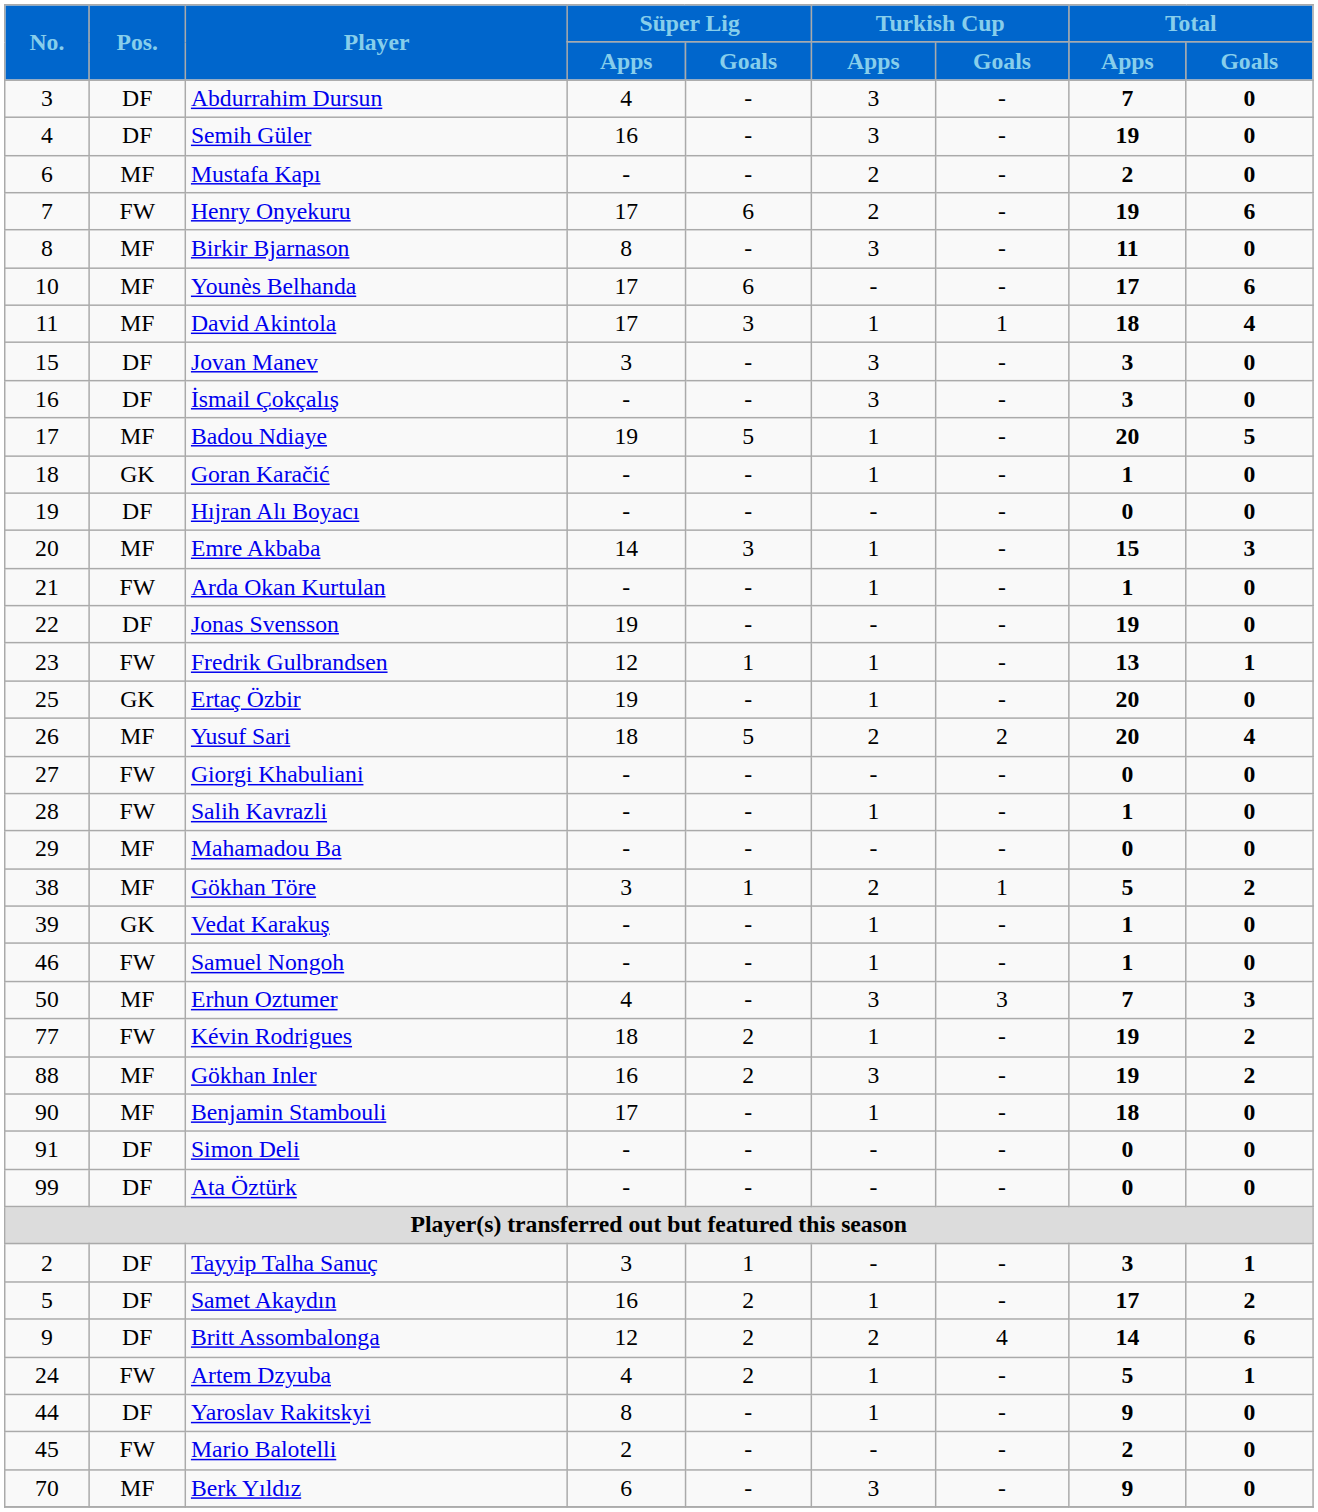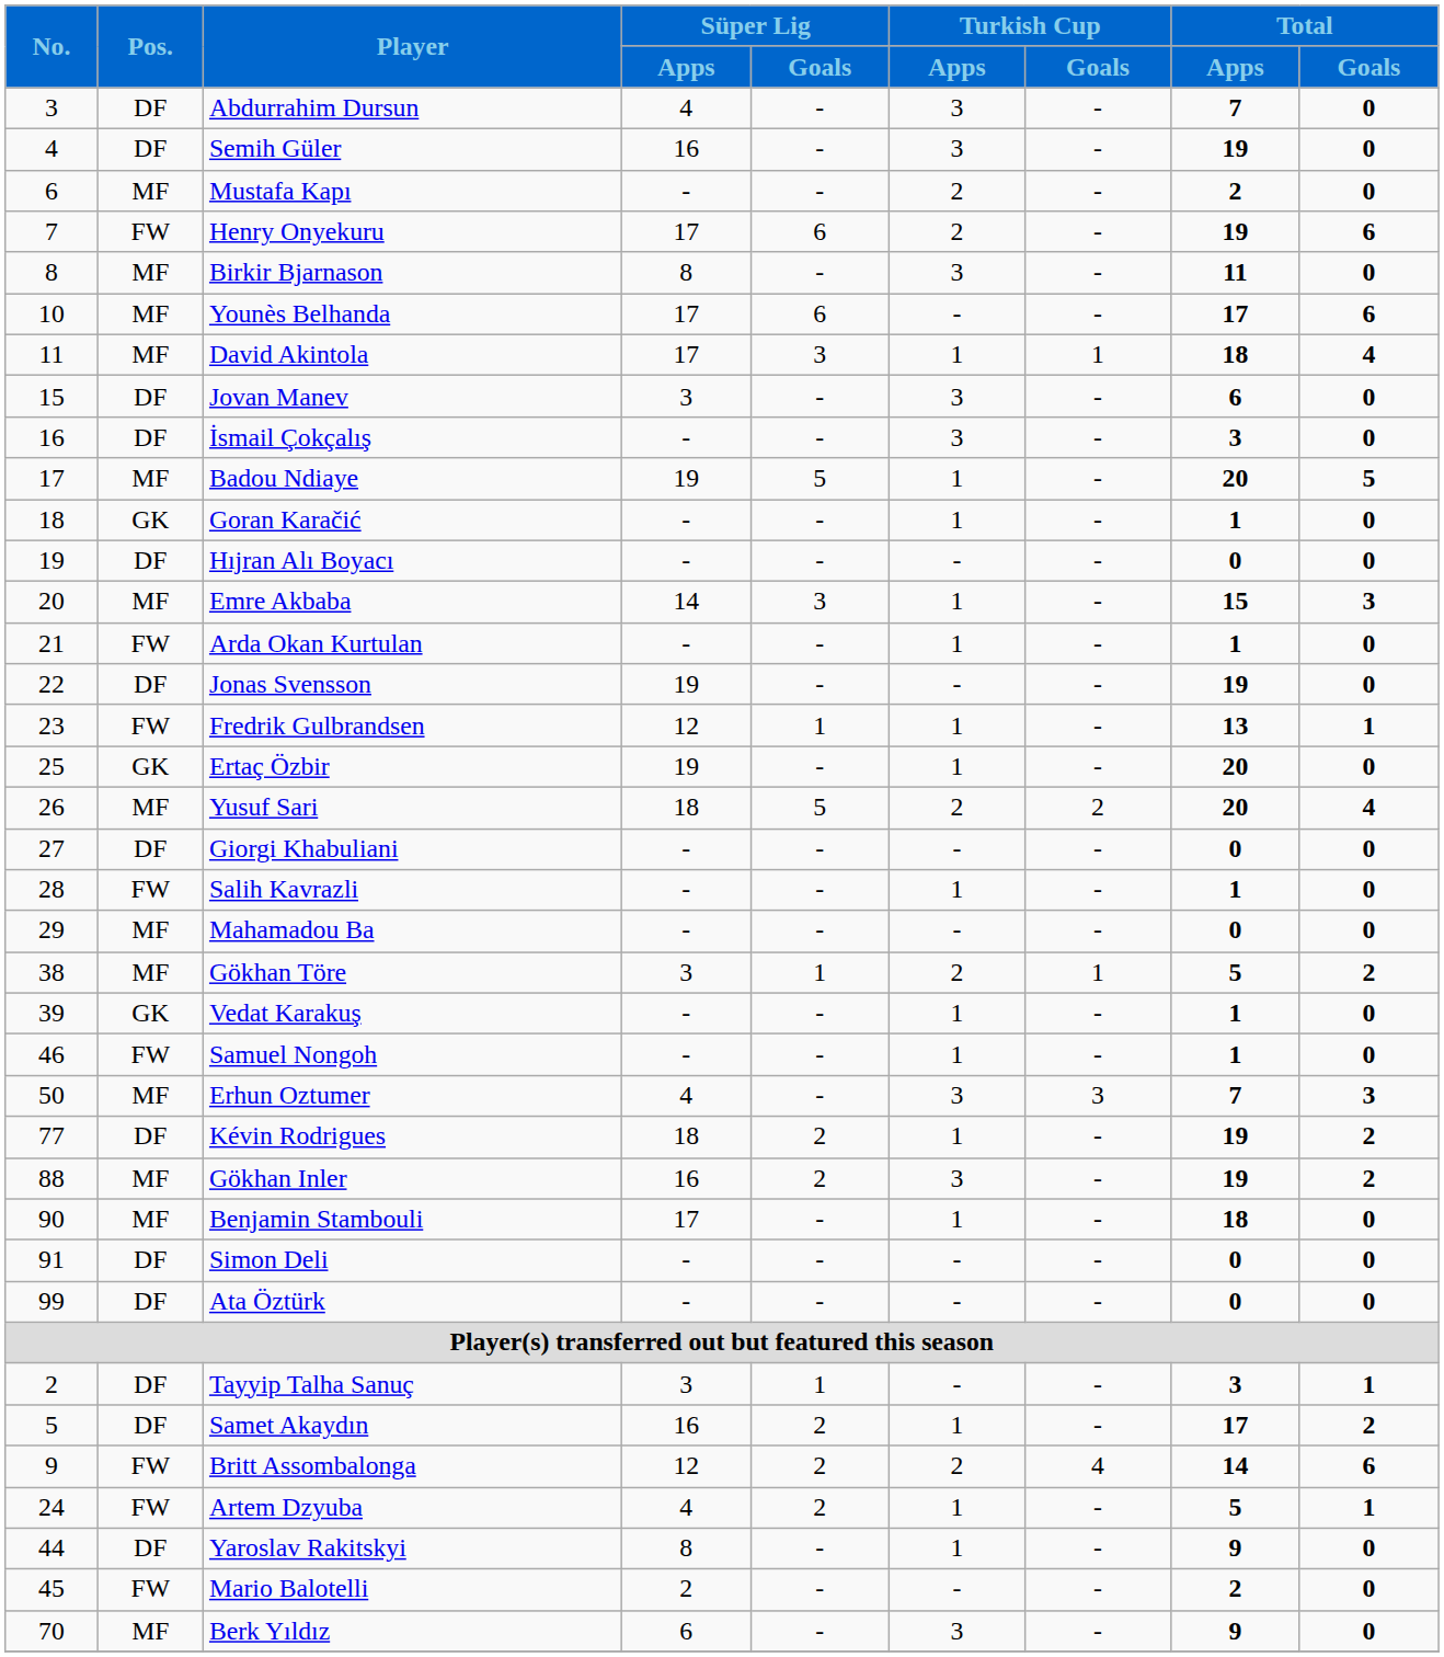 <table class="wikitable sortable" style="text-align:center;width:70%;">
 <tr>
 <th rowspan=2 style=background-color:#0066CC;color:#87CEEB>No.</th>
 <th rowspan=2 style=background-color:#0066CC;color:#87CEEB>Pos.</th>
 <th rowspan=2 style=background-color:#0066CC;color:#87CEEB>Player</th>
 <th colspan=2 style=background:#0066CC;color:#87CEEB>Süper Lig</th>
 <th colspan=2 style=background:#0066CC;color:#87CEEB>Turkish Cup</th>
 <th colspan=2 style=background:#0066CC;color:#87CEEB>Total</th>
 </tr>
 <tr>
 <th style=background-color:#0066CC;color:#87CEEB>Apps</th>
 <th style=background-color:#0066CC;color:#87CEEB>Goals</th>
 <th style=background-color:#0066CC;color:#87CEEB>Apps</th>
 <th style=background-color:#0066CC;color:#87CEEB>Goals</th>
 <th style=background-color:#0066CC;color:#87CEEB>Apps</th>
 <th style=background-color:#0066CC;color:#87CEEB>Goals</th>
 </tr>
 <tr>
 <td>3</td>
 <td>DF</td>
 <td align=left> <a href='#'>Abdurrahim Dursun</a></td>
 <td>4</td>
 <td>-</td>
 <td>3</td>
 <td>-</td>
 <td><strong>7</strong></td>
 <td><strong>0</strong></td>
 </tr>
 <tr>
 <td>4</td>
 <td>DF</td>
 <td align=left> <a href='#'>Semih Güler</a></td>
 <td>16</td>
 <td>-</td>
 <td>3</td>
 <td>-</td>
 <td><strong>19</strong></td>
 <td><strong>0</strong></td>
 </tr>
 <tr>
 <td>6</td>
 <td>MF</td>
 <td align=left> <a href='#'>Mustafa Kapı</a></td>
 <td>-</td>
 <td>-</td>
 <td>2</td>
 <td>-</td>
 <td><strong>2</strong></td>
 <td><strong>0</strong></td>
 </tr>
 <tr>
 <td>7</td>
 <td>FW</td>
 <td align=left> <a href='#'>Henry Onyekuru</a></td>
 <td>17</td>
 <td>6</td>
 <td>2</td>
 <td>-</td>
 <td><strong>19</strong></td>
 <td><strong>6</strong></td>
 </tr>
 <tr>
 <td>8</td>
 <td>MF</td>
 <td align=left> <a href='#'>Birkir Bjarnason</a></td>
 <td>8</td>
 <td>-</td>
 <td>3</td>
 <td>-</td>
 <td><strong>11</strong></td>
 <td><strong>0</strong></td>
 </tr>
 <tr>
 <td>10</td>
 <td>MF</td>
 <td align=left> <a href='#'>Younès Belhanda</a></td>
 <td>17</td>
 <td>6</td>
 <td>-</td>
 <td>-</td>
 <td><strong>17</strong></td>
 <td><strong>6</strong></td>
 </tr>
 <tr>
 <td>11</td>
 <td>MF</td>
 <td align=left> <a href='#'>David Akintola</a></td>
 <td>17</td>
 <td>3</td>
 <td>1</td>
 <td>1</td>
 <td><strong>18</strong></td>
 <td><strong>4</strong></td>
 </tr>
 <tr>
 <td>15</td>
 <td>DF</td>
 <td align=left> <a href='#'>Jovan Manev</a></td>
 <td>3</td>
 <td>-</td>
 <td>3</td>
 <td>-</td>
-<td><strong>3</strong></td>
+<td><strong>6</strong></td>
 <td><strong>0</strong></td>
 </tr>
 <tr>
 <td>16</td>
 <td>DF</td>
 <td align=left> <a href='#'>İsmail Çokçalış</a></td>
 <td>-</td>
 <td>-</td>
 <td>3</td>
 <td>-</td>
 <td><strong>3</strong></td>
 <td><strong>0</strong></td>
 </tr>
 <tr>
 <td>17</td>
 <td>MF</td>
 <td align=left> <a href='#'>Badou Ndiaye</a></td>
 <td>19</td>
 <td>5</td>
 <td>1</td>
 <td>-</td>
 <td><strong>20</strong></td>
 <td><strong>5</strong></td>
 </tr>
 <tr>
 <td>18</td>
 <td>GK</td>
 <td align=left> <a href='#'>Goran Karačić</a></td>
 <td>-</td>
 <td>-</td>
 <td>1</td>
 <td>-</td>
 <td><strong>1</strong></td>
 <td><strong>0</strong></td>
 </tr>
 <tr>
 <td>19</td>
 <td>DF</td>
 <td align=left> <a href='#'>Hıjran Alı Boyacı</a></td>
 <td>-</td>
 <td>-</td>
 <td>-</td>
 <td>-</td>
 <td><strong>0</strong></td>
 <td><strong>0</strong></td>
 </tr>
 <tr>
 <td>20</td>
 <td>MF</td>
 <td align=left> <a href='#'>Emre Akbaba</a></td>
 <td>14</td>
 <td>3</td>
 <td>1</td>
 <td>-</td>
 <td><strong>15</strong></td>
 <td><strong>3</strong></td>
 </tr>
 <tr>
 <td>21</td>
 <td>FW</td>
 <td align=left> <a href='#'>Arda Okan Kurtulan</a></td>
 <td>-</td>
 <td>-</td>
 <td>1</td>
 <td>-</td>
 <td><strong>1</strong></td>
 <td><strong>0</strong></td>
 </tr>
 <tr>
 <td>22</td>
 <td>DF</td>
 <td align=left> <a href='#'>Jonas Svensson</a></td>
 <td>19</td>
 <td>-</td>
 <td>-</td>
 <td>-</td>
 <td><strong>19</strong></td>
 <td><strong>0</strong></td>
 </tr>
 <tr>
 <td>23</td>
 <td>FW</td>
 <td align=left> <a href='#'>Fredrik Gulbrandsen</a></td>
 <td>12</td>
 <td>1</td>
 <td>1</td>
 <td>-</td>
 <td><strong>13</strong></td>
 <td><strong>1</strong></td>
 </tr>
 <tr>
 <td>25</td>
 <td>GK</td>
 <td align=left> <a href='#'>Ertaç Özbir</a></td>
 <td>19</td>
 <td>-</td>
 <td>1</td>
 <td>-</td>
 <td><strong>20</strong></td>
 <td><strong>0</strong></td>
 </tr>
 <tr>
 <td>26</td>
 <td>MF</td>
 <td align=left> <a href='#'>Yusuf Sari</a></td>
 <td>18</td>
 <td>5</td>
 <td>2</td>
 <td>2</td>
 <td><strong>20</strong></td>
 <td><strong>4</strong></td>
 </tr>
 <tr>
 <td>27</td>
-<td>FW</td>
+<td>DF</td>
 <td align=left> <a href='#'>Giorgi Khabuliani</a></td>
 <td>-</td>
 <td>-</td>
 <td>-</td>
 <td>-</td>
 <td><strong>0</strong></td>
 <td><strong>0</strong></td>
 </tr>
 <tr>
 <td>28</td>
 <td>FW</td>
 <td align=left> <a href='#'>Salih Kavrazli</a></td>
 <td>-</td>
 <td>-</td>
 <td>1</td>
 <td>-</td>
 <td><strong>1</strong></td>
 <td><strong>0</strong></td>
 </tr>
 <tr>
 <td>29</td>
 <td>MF</td>
 <td align=left> <a href='#'>Mahamadou Ba</a></td>
 <td>-</td>
 <td>-</td>
 <td>-</td>
 <td>-</td>
 <td><strong>0</strong></td>
 <td><strong>0</strong></td>
 </tr>
 <tr>
 <td>38</td>
 <td>MF</td>
 <td align=left> <a href='#'>Gökhan Töre</a></td>
 <td>3</td>
 <td>1</td>
 <td>2</td>
 <td>1</td>
 <td><strong>5</strong></td>
 <td><strong>2</strong></td>
 </tr>
 <tr>
 <td>39</td>
 <td>GK</td>
 <td align=left> <a href='#'>Vedat Karakuş</a></td>
 <td>-</td>
 <td>-</td>
 <td>1</td>
 <td>-</td>
 <td><strong>1</strong></td>
 <td><strong>0</strong></td>
 </tr>
 <tr>
 <td>46</td>
 <td>FW</td>
 <td align=left> <a href='#'>Samuel Nongoh</a></td>
 <td>-</td>
 <td>-</td>
 <td>1</td>
 <td>-</td>
 <td><strong>1</strong></td>
 <td><strong>0</strong></td>
 </tr>
 <tr>
 <td>50</td>
 <td>MF</td>
 <td align=left> <a href='#'>Erhun Oztumer</a></td>
 <td>4</td>
 <td>-</td>
 <td>3</td>
 <td>3</td>
 <td><strong>7</strong></td>
 <td><strong>3</strong></td>
 </tr>
 <tr>
 <td>77</td>
-<td>FW</td>
+<td>DF</td>
 <td align=left> <a href='#'>Kévin Rodrigues</a></td>
 <td>18</td>
 <td>2</td>
 <td>1</td>
 <td>-</td>
 <td><strong>19</strong></td>
 <td><strong>2</strong></td>
 </tr>
 <tr>
 <td>88</td>
 <td>MF</td>
 <td align=left> <a href='#'>Gökhan Inler</a></td>
 <td>16</td>
 <td>2</td>
 <td>3</td>
 <td>-</td>
 <td><strong>19</strong></td>
 <td><strong>2</strong></td>
 </tr>
 <tr>
 <td>90</td>
 <td>MF</td>
 <td align=left> <a href='#'>Benjamin Stambouli</a></td>
 <td>17</td>
 <td>-</td>
 <td>1</td>
 <td>-</td>
 <td><strong>18</strong></td>
 <td><strong>0</strong></td>
 </tr>
 <tr>
 <td>91</td>
 <td>DF</td>
 <td align=left> <a href='#'>Simon Deli</a></td>
 <td>-</td>
 <td>-</td>
 <td>-</td>
 <td>-</td>
 <td><strong>0</strong></td>
 <td><strong>0</strong></td>
 </tr>
 <tr>
 <td>99</td>
 <td>DF</td>
 <td align=left> <a href='#'>Ata Öztürk</a></td>
 <td>-</td>
 <td>-</td>
 <td>-</td>
 <td>-</td>
 <td><strong>0</strong></td>
 <td><strong>0</strong></td>
 </tr>
 <tr>
 <th colspan=15 style=background:#dcdcdc>Player(s) transferred out but featured this season</th>
 </tr>
 <tr>
 <td>2</td>
 <td>DF</td>
 <td align=left> <a href='#'>Tayyip Talha Sanuç</a></td>
 <td>3</td>
 <td>1</td>
 <td>-</td>
 <td>-</td>
 <td><strong>3</strong></td>
 <td><strong>1</strong></td>
 </tr>
 <tr>
 <td>5</td>
 <td>DF</td>
 <td align=left> <a href='#'>Samet Akaydın</a></td>
 <td>16</td>
 <td>2</td>
 <td>1</td>
 <td>-</td>
 <td><strong>17</strong></td>
 <td><strong>2</strong></td>
 </tr>
 <tr>
 <td>9</td>
-<td>DF</td>
+<td>FW</td>
 <td align=left> <a href='#'>Britt Assombalonga</a></td>
 <td>12</td>
 <td>2</td>
 <td>2</td>
 <td>4</td>
 <td><strong>14</strong></td>
 <td><strong>6</strong></td>
 </tr>
 <tr>
 <td>24</td>
 <td>FW</td>
 <td align=left> <a href='#'>Artem Dzyuba</a></td>
 <td>4</td>
 <td>2</td>
 <td>1</td>
 <td>-</td>
 <td><strong>5</strong></td>
 <td><strong>1</strong></td>
 </tr>
 <tr>
 <td>44</td>
 <td>DF</td>
 <td align=left> <a href='#'>Yaroslav Rakitskyi</a></td>
 <td>8</td>
 <td>-</td>
 <td>1</td>
 <td>-</td>
 <td><strong>9</strong></td>
 <td><strong>0</strong></td>
 </tr>
 <tr>
 <td>45</td>
 <td>FW</td>
 <td align=left> <a href='#'>Mario Balotelli</a></td>
 <td>2</td>
 <td>-</td>
 <td>-</td>
 <td>-</td>
 <td><strong>2</strong></td>
 <td><strong>0</strong></td>
 </tr>
 <tr>
 <td>70</td>
 <td>MF</td>
 <td align=left> <a href='#'>Berk Yıldız</a></td>
 <td>6</td>
 <td>-</td>
 <td>3</td>
 <td>-</td>
 <td><strong>9</strong></td>
 <td><strong>0</strong></td>
 </tr>
 <tr>
 </tr>
 </table>
